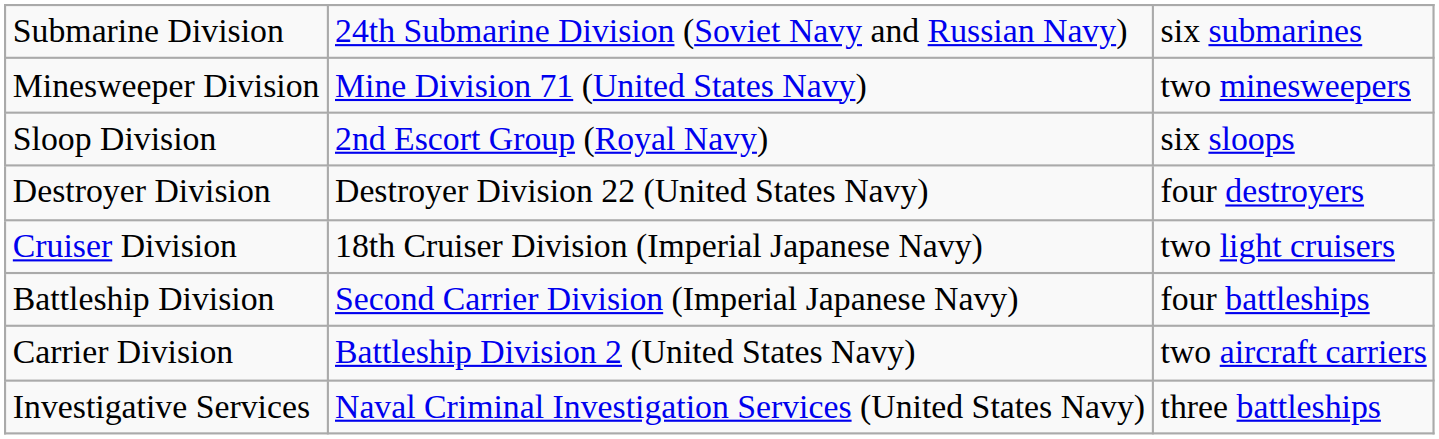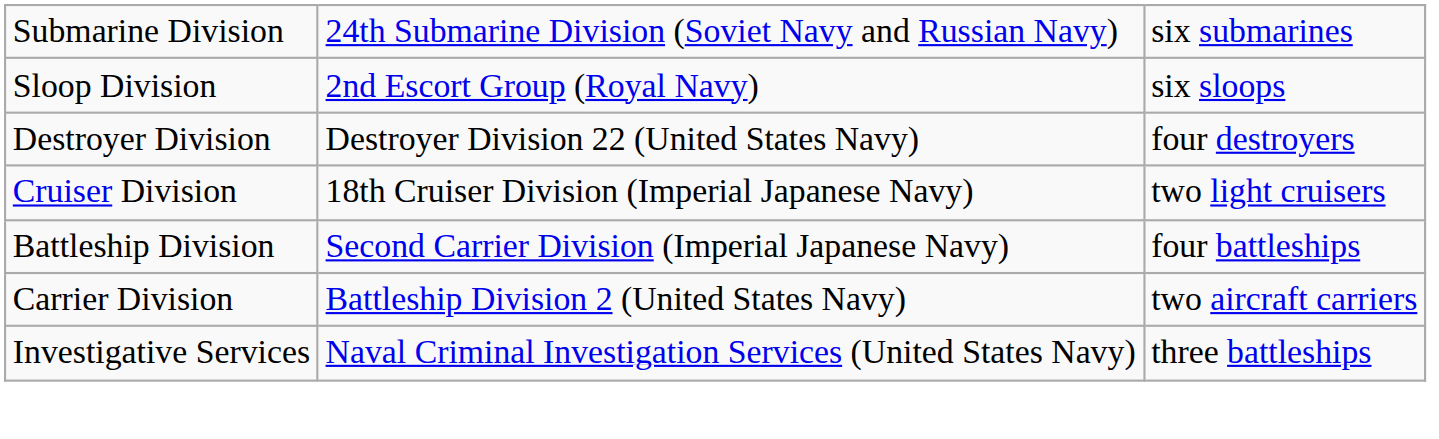 <table class=wikitable>
 <tr>
 <td>Submarine Division</td>
 <td><a href='#'>24th Submarine Division</a> (<a href='#'>Soviet Navy</a> and <a href='#'>Russian Navy</a>)</td>
 <td>six <a href='#'>submarines</a></td>
-</tr>
-<tr>
-<td>Minesweeper Division</td>
-<td><a href='#'>Mine Division 71</a> (<a href='#'>United States Navy</a>)</td>
-<td>two <a href='#'>minesweepers</a></td>
 </tr>
 <tr>
 <td>Sloop Division</td>
 <td><a href='#'>2nd Escort Group</a> (<a href='#'>Royal Navy</a>)</td>
 <td>six <a href='#'>sloops</a></td>
 </tr>
 <tr>
 <td>Destroyer Division</td>
 <td>Destroyer Division 22 (United States Navy)</td>
 <td>four <a href='#'>destroyers</a></td>
 </tr>
 <tr>
 <td><a href='#'>Cruiser</a> Division</td>
 <td>18th Cruiser Division (Imperial Japanese Navy)</td>
 <td>two <a href='#'>light cruisers</a></td>
 </tr>
 <tr>
 <td>Battleship Division</td>
 <td><a href='#'>Second Carrier Division</a> (Imperial Japanese Navy)</td>
 <td>four <a href='#'>battleships</a></td>
 </tr>
 <tr>
 <td>Carrier Division</td>
 <td><a href='#'>Battleship Division 2</a> (United States Navy)</td>
 <td>two <a href='#'>aircraft carriers</a></td>
 </tr>
 <tr>
 <td>Investigative Services</td>
 <td><a href='#'>Naval Criminal Investigation Services</a> (United States Navy)</td>
 <td>three <a href='#'>battleships</a></td>
 </tr>
 </table>
